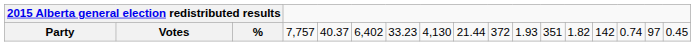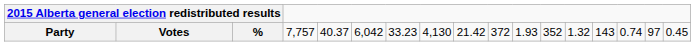 <table class=wikitable>
 <tr>
 <th colspan=4><a href='#'>2015 Alberta general election</a> redistributed results</th>
 </tr>
 <tr>
 <th colspan=2>Party</th>
 <th>Votes</th>
 <th>%<br></th>
 <td align=right>7,757</td>
 <td align=right>40.37<br></td>
-<td align=right>6,402</td>
+<td align=right>6,042</td>
 <td align=right>33.23<br></td>
 <td align=right>4,130</td>
-<td align=right>21.44<br></td>
+<td align=right>21.42<br></td>
 <td align=right>372</td>
 <td align=right>1.93<br></td>
-<td align=right>351</td>
-<td align=right>1.82<br></td>
-<td align=right>142</td>
+<td align=right>352</td>
+<td align=right>1.32<br></td>
+<td align=right>143</td>
 <td align=right>0.74<br></td>
 <td align=right>97</td>
 <td align=right>0.45<br></td>
 </tr>
 </table>
